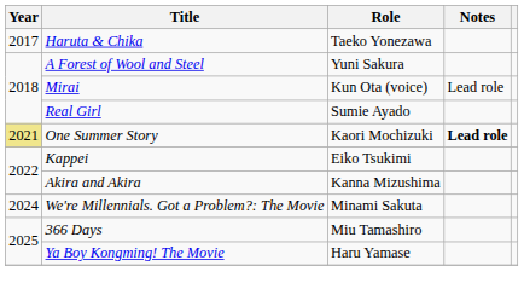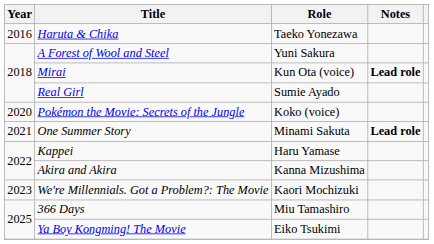 <table class="wikitable sortable">
 <tr>
 <th>Year</th>
 <th>Title</th>
 <th>Role</th>
 <th class="unsortable">Notes</th>
 <th class="unsortable"></th>
 </tr>
 <tr>
-<td>2017</td>
+<td>2016</td>
 <td><em><a href='#'>Haruta & Chika</a></em></td>
 <td>Taeko Yonezawa</td>
 <td></td>
 <td></td>
 </tr>
 <tr>
 <td rowspan=3>2018</td>
 <td><em><a href='#'>A Forest of Wool and Steel</a></em></td>
 <td>Yuni Sakura</td>
 <td></td>
 <td></td>
 </tr>
 <tr>
 <td><em><a href='#'>Mirai</a></em></td>
 <td>Kun Ota (voice)</td>
-<td>Lead role</td>
+<td><strong>Lead role</strong></td>
 <td></td>
 </tr>
 <tr>
 <td><em><a href='#'>Real Girl</a></em></td>
 <td>Sumie Ayado</td>
 <td></td>
 <td></td>
 </tr>
 <tr>
-<td style="background: khaki;">2021</td>
+<td>2020</td>
+<td><em><a href='#'>Pokémon the Movie: Secrets of the Jungle</a></em></td>
+<td>Koko (voice)</td>
+<td></td>
+<td></td>
+</tr>
+<tr>
+<td>2021</td>
 <td><em>One Summer Story</em></td>
-<td>Kaori Mochizuki</td>
+<td>Minami Sakuta</td>
 <td><strong>Lead role</strong></td>
 <td></td>
 </tr>
 <tr>
 <td rowspan=2>2022</td>
 <td><em>Kappei</em></td>
-<td>Eiko Tsukimi</td>
+<td>Haru Yamase</td>
 <td></td>
 <td></td>
 </tr>
 <tr>
 <td><em>Akira and Akira</em></td>
 <td>Kanna Mizushima</td>
 <td></td>
 <td></td>
 </tr>
 <tr>
-<td>2024</td>
+<td>2023</td>
 <td><em>We're Millennials. Got a Problem?: The Movie</em></td>
-<td>Minami Sakuta</td>
+<td>Kaori Mochizuki</td>
 <td></td>
 <td></td>
 </tr>
 <tr>
 <td rowspan=2>2025</td>
 <td><em>366 Days</em></td>
 <td>Miu Tamashiro</td>
 <td></td>
 <td></td>
 </tr>
 <tr>
 <td><em><a href='#'>Ya Boy Kongming! The Movie</a></em></td>
-<td>Haru Yamase</td>
+<td>Eiko Tsukimi</td>
 <td></td>
 <td></td>
 </tr>
 <tr>
 </tr>
 </table>
